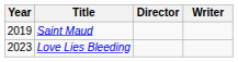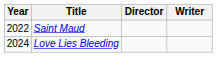 <table class="wikitable">
 <tr>
 <th>Year</th>
 <th>Title</th>
 <th width="65">Director</th>
 <th width="65">Writer</th>
 </tr>
 <tr>
-<td>2019</td>
+<td>2022</td>
 <td><em><a href='#'>Saint Maud</a></em></td>
 <td></td>
 <td></td>
 </tr>
 <tr>
-<td>2023</td>
+<td>2024</td>
 <td><em><a href='#'>Love Lies Bleeding</a></em></td>
 <td></td>
 <td></td>
 </tr>
 </table>
